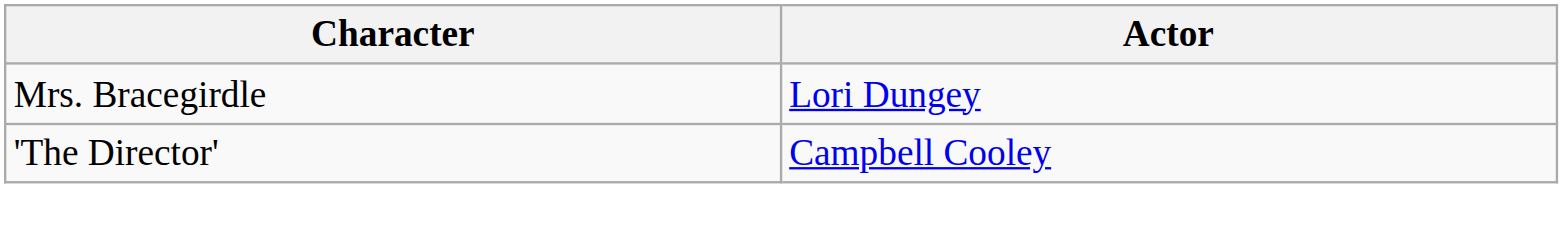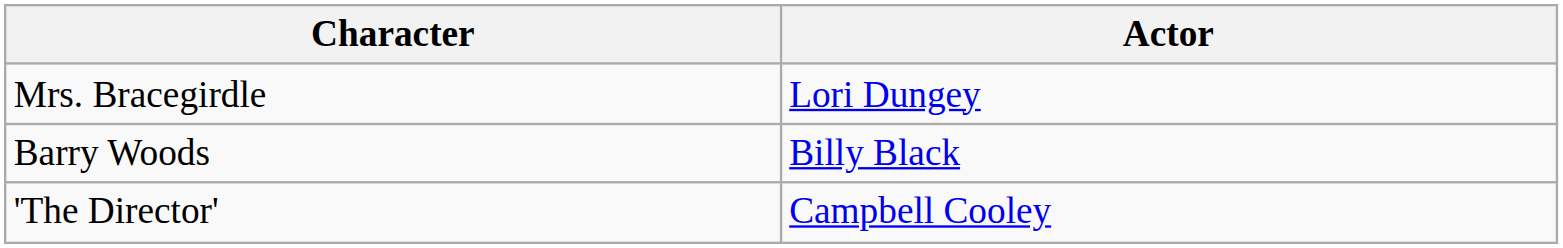 <table class="wikitable sortable">
 <tr>
 <th width="18%">Character</th>
 <th width="18%">Actor</th>
 </tr>
 <tr>
 <td>Mrs. Bracegirdle</td>
 <td><a href='#'>Lori Dungey</a></td>
 </tr>
 <tr>
+<td>Barry Woods</td>
+<td><a href='#'>Billy Black</a></td>
+</tr>
+<tr>
 <td>'The Director'</td>
 <td><a href='#'>Campbell Cooley</a></td>
 </tr>
 </table>
